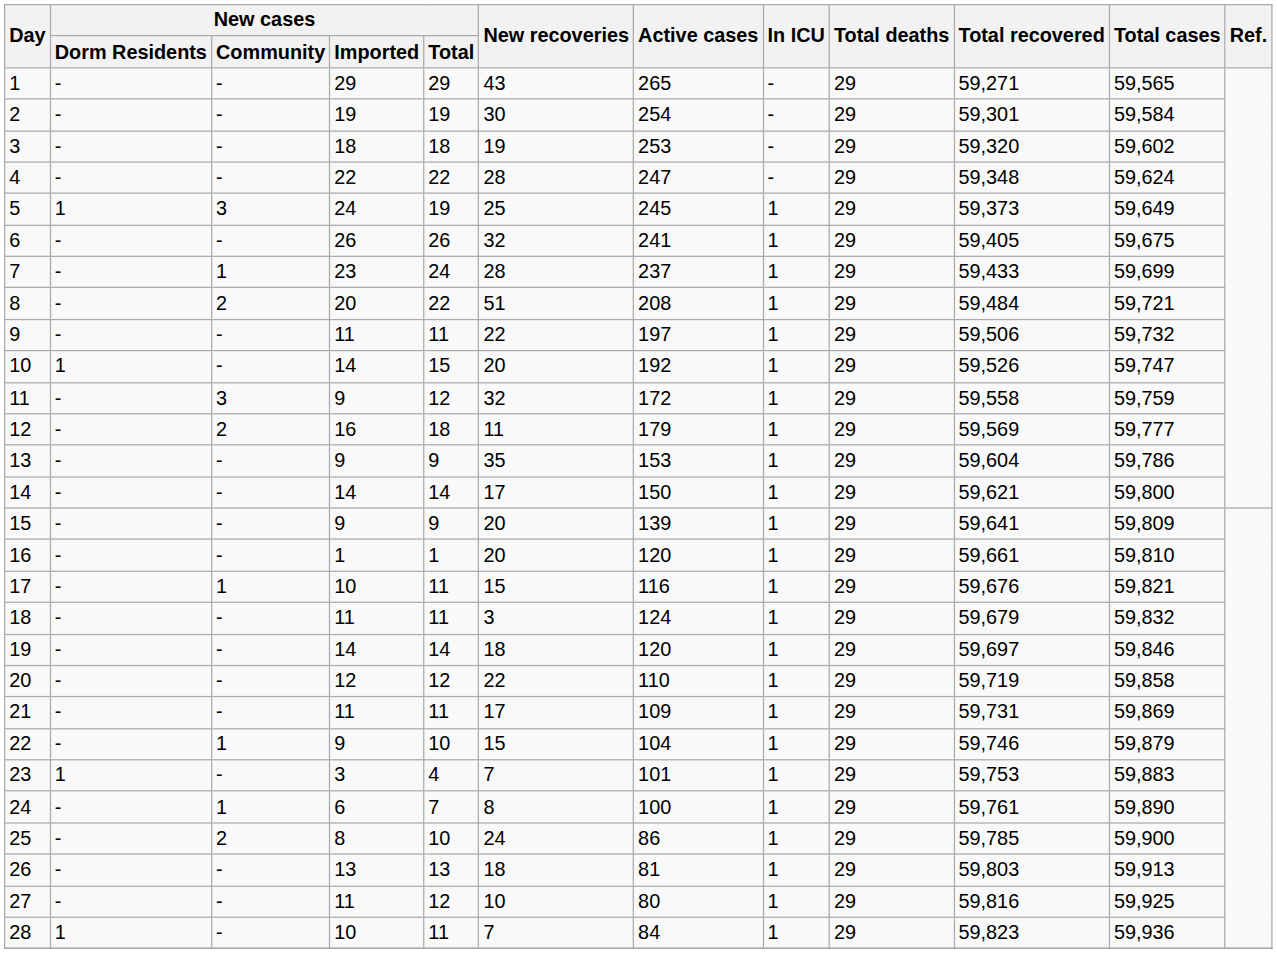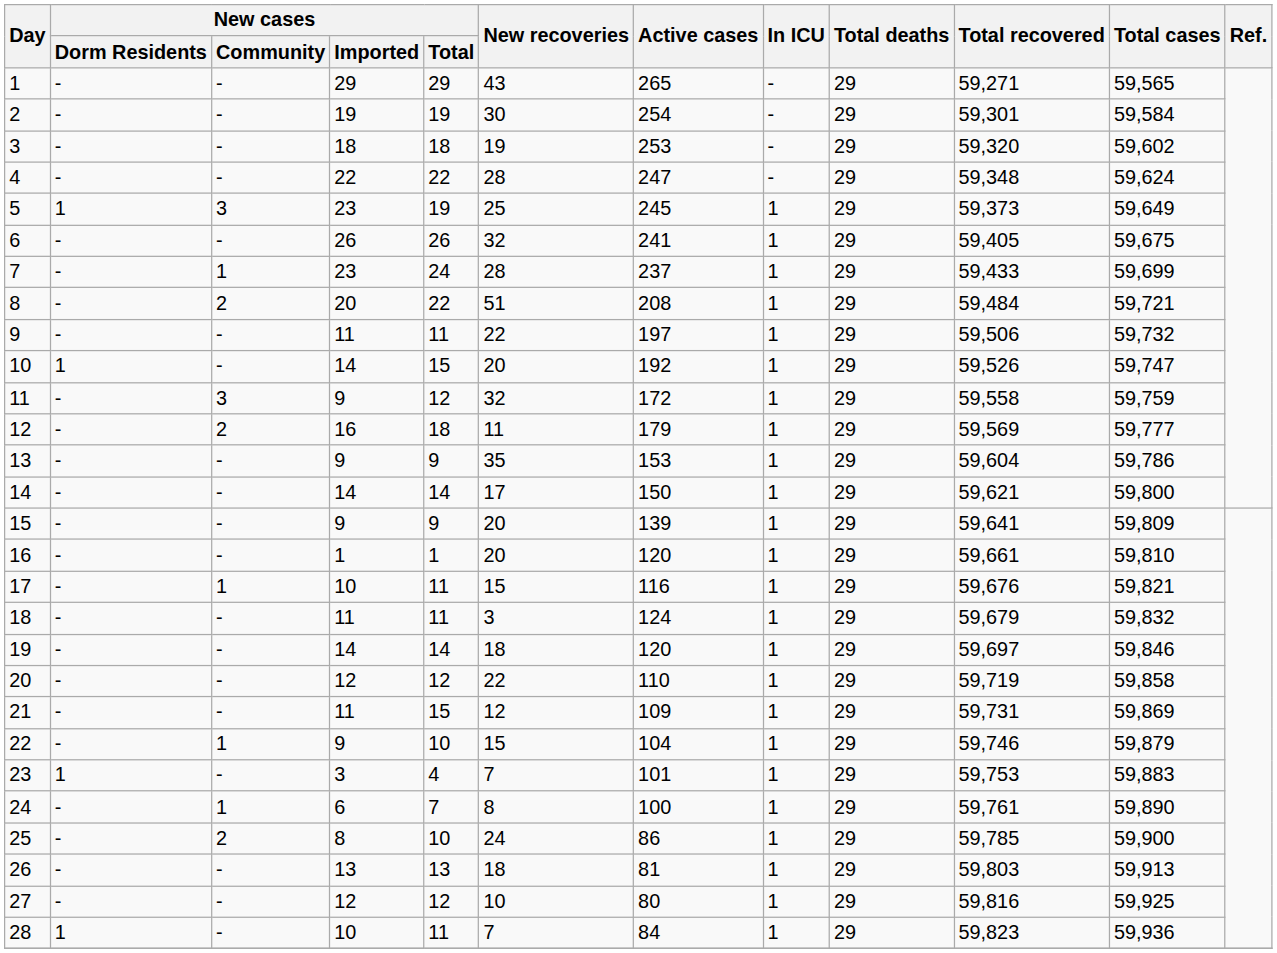 <table class="wikitable">
 <tr>
 <th rowspan="2">Day</th>
 <th colspan="4">New cases</th>
 <th rowspan="2">New recoveries</th>
 <th rowspan="2">Active cases</th>
 <th rowspan="2">In ICU</th>
 <th rowspan="2">Total deaths</th>
 <th rowspan="2">Total recovered</th>
 <th rowspan="2">Total cases</th>
 <th rowspan="2">Ref.</th>
 </tr>
 <tr>
 <th>Dorm Residents</th>
 <th>Community</th>
 <th>Imported</th>
 <th>Total</th>
 </tr>
 <tr>
 <td>1</td>
 <td>-</td>
 <td>-</td>
 <td>29</td>
 <td>29</td>
 <td>43</td>
 <td>265</td>
 <td>-</td>
 <td>29</td>
 <td>59,271</td>
 <td>59,565</td>
 <td rowspan="14"></td>
 </tr>
 <tr>
 <td>2</td>
 <td>-</td>
 <td>-</td>
 <td>19</td>
 <td>19</td>
 <td>30</td>
 <td>254</td>
 <td>-</td>
 <td>29</td>
 <td>59,301</td>
 <td>59,584</td>
 </tr>
 <tr>
 <td>3</td>
 <td>-</td>
 <td>-</td>
 <td>18</td>
 <td>18</td>
 <td>19</td>
 <td>253</td>
 <td>-</td>
 <td>29</td>
 <td>59,320</td>
 <td>59,602</td>
 </tr>
 <tr>
 <td>4</td>
 <td>-</td>
 <td>-</td>
 <td>22</td>
 <td>22</td>
 <td>28</td>
 <td>247</td>
 <td>-</td>
 <td>29</td>
 <td>59,348</td>
 <td>59,624</td>
 </tr>
 <tr>
 <td>5</td>
 <td>1</td>
 <td>3</td>
-<td>24</td>
+<td>23</td>
 <td>19</td>
 <td>25</td>
 <td>245</td>
 <td>1</td>
 <td>29</td>
 <td>59,373</td>
 <td>59,649</td>
 </tr>
 <tr>
 <td>6</td>
 <td>-</td>
 <td>-</td>
 <td>26</td>
 <td>26</td>
 <td>32</td>
 <td>241</td>
 <td>1</td>
 <td>29</td>
 <td>59,405</td>
 <td>59,675</td>
 </tr>
 <tr>
 <td>7</td>
 <td>-</td>
 <td>1</td>
 <td>23</td>
 <td>24</td>
 <td>28</td>
 <td>237</td>
 <td>1</td>
 <td>29</td>
 <td>59,433</td>
 <td>59,699</td>
 </tr>
 <tr>
 <td>8</td>
 <td>-</td>
 <td>2</td>
 <td>20</td>
 <td>22</td>
 <td>51</td>
 <td>208</td>
 <td>1</td>
 <td>29</td>
 <td>59,484</td>
 <td>59,721</td>
 </tr>
 <tr>
 <td>9</td>
 <td>-</td>
 <td>-</td>
 <td>11</td>
 <td>11</td>
 <td>22</td>
 <td>197</td>
 <td>1</td>
 <td>29</td>
 <td>59,506</td>
 <td>59,732</td>
 </tr>
 <tr>
 <td>10</td>
 <td>1</td>
 <td>-</td>
 <td>14</td>
 <td>15</td>
 <td>20</td>
 <td>192</td>
 <td>1</td>
 <td>29</td>
 <td>59,526</td>
 <td>59,747</td>
 </tr>
 <tr>
 <td>11</td>
 <td>-</td>
 <td>3</td>
 <td>9</td>
 <td>12</td>
 <td>32</td>
 <td>172</td>
 <td>1</td>
 <td>29</td>
 <td>59,558</td>
 <td>59,759</td>
 </tr>
 <tr>
 <td>12</td>
 <td>-</td>
 <td>2</td>
 <td>16</td>
 <td>18</td>
 <td>11</td>
 <td>179</td>
 <td>1</td>
 <td>29</td>
 <td>59,569</td>
 <td>59,777</td>
 </tr>
 <tr>
 <td>13</td>
 <td>-</td>
 <td>-</td>
 <td>9</td>
 <td>9</td>
 <td>35</td>
 <td>153</td>
 <td>1</td>
 <td>29</td>
 <td>59,604</td>
 <td>59,786</td>
 </tr>
 <tr>
 <td>14</td>
 <td>-</td>
 <td>-</td>
 <td>14</td>
 <td>14</td>
 <td>17</td>
 <td>150</td>
 <td>1</td>
 <td>29</td>
 <td>59,621</td>
 <td>59,800</td>
 </tr>
 <tr>
 <td>15</td>
 <td>-</td>
 <td>-</td>
 <td>9</td>
 <td>9</td>
 <td>20</td>
 <td>139</td>
 <td>1</td>
 <td>29</td>
 <td>59,641</td>
 <td>59,809</td>
 <td rowspan="14"></td>
 </tr>
 <tr>
 <td>16</td>
 <td>-</td>
 <td>-</td>
 <td>1</td>
 <td>1</td>
 <td>20</td>
 <td>120</td>
 <td>1</td>
 <td>29</td>
 <td>59,661</td>
 <td>59,810</td>
 </tr>
 <tr>
 <td>17</td>
 <td>-</td>
 <td>1</td>
 <td>10</td>
 <td>11</td>
 <td>15</td>
 <td>116</td>
 <td>1</td>
 <td>29</td>
 <td>59,676</td>
 <td>59,821</td>
 </tr>
 <tr>
 <td>18</td>
 <td>-</td>
 <td>-</td>
 <td>11</td>
 <td>11</td>
 <td>3</td>
 <td>124</td>
 <td>1</td>
 <td>29</td>
 <td>59,679</td>
 <td>59,832</td>
 </tr>
 <tr>
 <td>19</td>
 <td>-</td>
 <td>-</td>
 <td>14</td>
 <td>14</td>
 <td>18</td>
 <td>120</td>
 <td>1</td>
 <td>29</td>
 <td>59,697</td>
 <td>59,846</td>
 </tr>
 <tr>
 <td>20</td>
 <td>-</td>
 <td>-</td>
 <td>12</td>
 <td>12</td>
 <td>22</td>
 <td>110</td>
 <td>1</td>
 <td>29</td>
 <td>59,719</td>
 <td>59,858</td>
 </tr>
 <tr>
 <td>21</td>
 <td>-</td>
 <td>-</td>
 <td>11</td>
-<td>11</td>
-<td>17</td>
+<td>15</td>
+<td>12</td>
 <td>109</td>
 <td>1</td>
 <td>29</td>
 <td>59,731</td>
 <td>59,869</td>
 </tr>
 <tr>
 <td>22</td>
 <td>-</td>
 <td>1</td>
 <td>9</td>
 <td>10</td>
 <td>15</td>
 <td>104</td>
 <td>1</td>
 <td>29</td>
 <td>59,746</td>
 <td>59,879</td>
 </tr>
 <tr>
 <td>23</td>
 <td>1</td>
 <td>-</td>
 <td>3</td>
 <td>4</td>
 <td>7</td>
 <td>101</td>
 <td>1</td>
 <td>29</td>
 <td>59,753</td>
 <td>59,883</td>
 </tr>
 <tr>
 <td>24</td>
 <td>-</td>
 <td>1</td>
 <td>6</td>
 <td>7</td>
 <td>8</td>
 <td>100</td>
 <td>1</td>
 <td>29</td>
 <td>59,761</td>
 <td>59,890</td>
 </tr>
 <tr>
 <td>25</td>
 <td>-</td>
 <td>2</td>
 <td>8</td>
 <td>10</td>
 <td>24</td>
 <td>86</td>
 <td>1</td>
 <td>29</td>
 <td>59,785</td>
 <td>59,900</td>
 </tr>
 <tr>
 <td>26</td>
 <td>-</td>
 <td>-</td>
 <td>13</td>
 <td>13</td>
 <td>18</td>
 <td>81</td>
 <td>1</td>
 <td>29</td>
 <td>59,803</td>
 <td>59,913</td>
 </tr>
 <tr>
 <td>27</td>
 <td>-</td>
 <td>-</td>
-<td>11</td>
+<td>12</td>
 <td>12</td>
 <td>10</td>
 <td>80</td>
 <td>1</td>
 <td>29</td>
 <td>59,816</td>
 <td>59,925</td>
 </tr>
 <tr>
 <td>28</td>
 <td>1</td>
 <td>-</td>
 <td>10</td>
 <td>11</td>
 <td>7</td>
 <td>84</td>
 <td>1</td>
 <td>29</td>
 <td>59,823</td>
 <td>59,936</td>
 </tr>
 <tr>
 </tr>
 </table>
